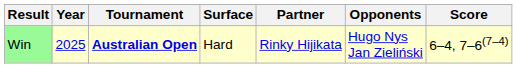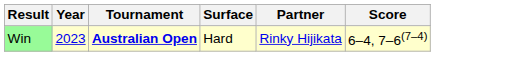 <table class="sortable wikitable nowrap">
 <tr>
 <th>Result</th>
 <th>Year</th>
 <th>Tournament</th>
 <th>Surface</th>
 <th>Partner</th>
-<th>Opponents</th>
 <th class="unsortable">Score</th>
 </tr>
 <tr style="background:#ffc;">
 <td style="background:#98fb98;">Win</td>
-<td><a href='#'>2025</a></td>
+<td><a href='#'>2023</a></td>
 <td><strong><a href='#'>Australian Open</a></strong></td>
 <td>Hard</td>
 <td> <a href='#'>Rinky Hijikata</a></td>
-<td> <a href='#'>Hugo Nys</a> <br>  <a href='#'>Jan Zieliński</a></td>
 <td>6–4, 7–6<sup>(7–4)</sup></td>
 </tr>
 </table>
